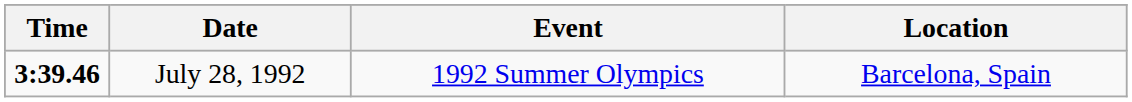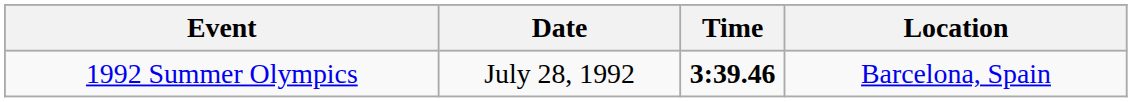 <table class="wikitable" style="font-size: 95%; text-align:center">
 <tr>
+<th width=230>Event</th>
+<th width=125>Date</th>
 <th width=50>Time</th>
-<th width=125>Date</th>
-<th width=230>Event</th>
 <th width=180>Location</th>
 </tr>
 <tr>
+<td><a href='#'>1992 Summer Olympics</a></td>
+<td>July 28, 1992</td>
 <td><strong>3:39.46</strong></td>
-<td>July 28, 1992</td>
-<td><a href='#'>1992 Summer Olympics</a></td>
 <td><a href='#'>Barcelona, Spain</a></td>
 </tr>
 </table>
